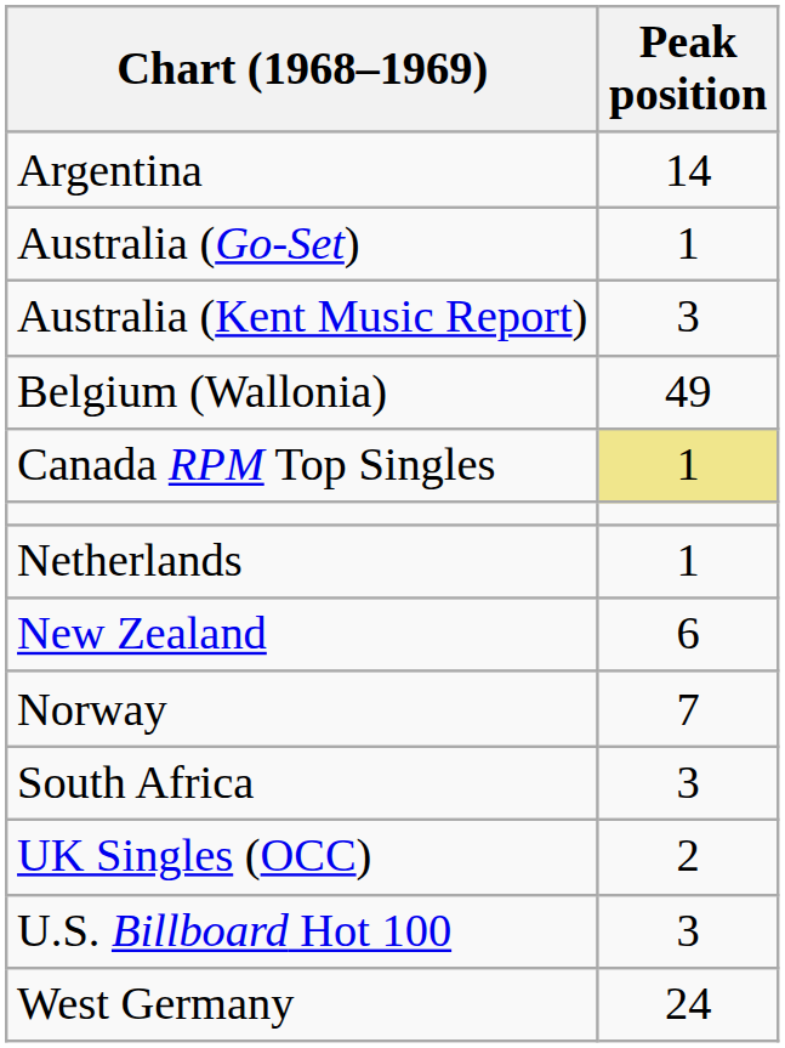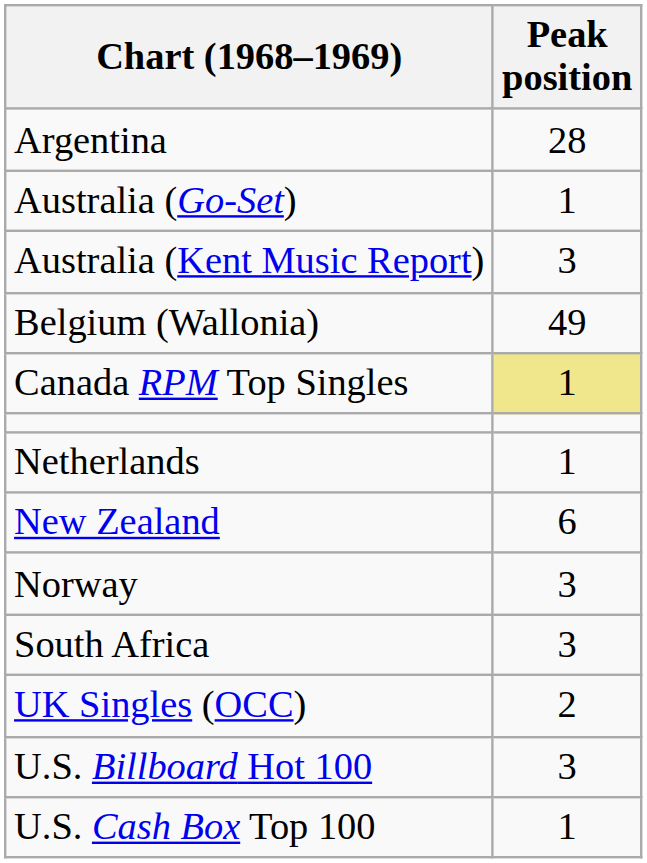 <table class="wikitable sortable">
 <tr>
 <th align="left">Chart (1968–1969)</th>
 <th align="left">Peak<br>position</th>
 </tr>
 <tr>
 <td>Argentina </td>
-<td style="text-align:center;">14</td>
+<td style="text-align:center;">28</td>
 </tr>
 <tr>
 <td>Australia (<em><a href='#'>Go-Set</a></em>)</td>
 <td style="text-align:center;">1</td>
 </tr>
 <tr>
 <td>Australia (<a href='#'>Kent Music Report</a>)</td>
 <td style="text-align:center;">3</td>
 </tr>
 <tr>
 <td>Belgium (Wallonia)</td>
 <td style="text-align:center;">49</td>
 </tr>
 <tr>
 <td>Canada <em><a href='#'>RPM</a></em> Top Singles</td>
 <td style="background: khaki; text-align:center;">1</td>
 </tr>
 <tr>
 <td></td>
 </tr>
 <tr>
 <td>Netherlands</td>
 <td style="text-align:center;">1</td>
 </tr>
 <tr>
 <td><a href='#'>New Zealand</a></td>
 <td style="text-align:center;">6</td>
 </tr>
 <tr>
 <td>Norway</td>
-<td style="text-align:center;">7</td>
+<td style="text-align:center;">3</td>
 </tr>
 <tr>
 <td>South Africa</td>
 <td style="text-align:center;">3</td>
 </tr>
 <tr>
 <td><a href='#'>UK Singles</a> (<a href='#'>OCC</a>)</td>
 <td style="text-align:center;">2</td>
 </tr>
 <tr>
 <td>U.S. <a href='#'><em>Billboard</em> Hot 100</a></td>
 <td style="text-align:center;">3</td>
 </tr>
 <tr>
-<td>West Germany</td>
-<td style="text-align:center;">24</td>
+<td>U.S. <em><a href='#'>Cash Box</a></em> Top 100</td>
+<td style="text-align:center;">1</td>
 </tr>
 </table>
